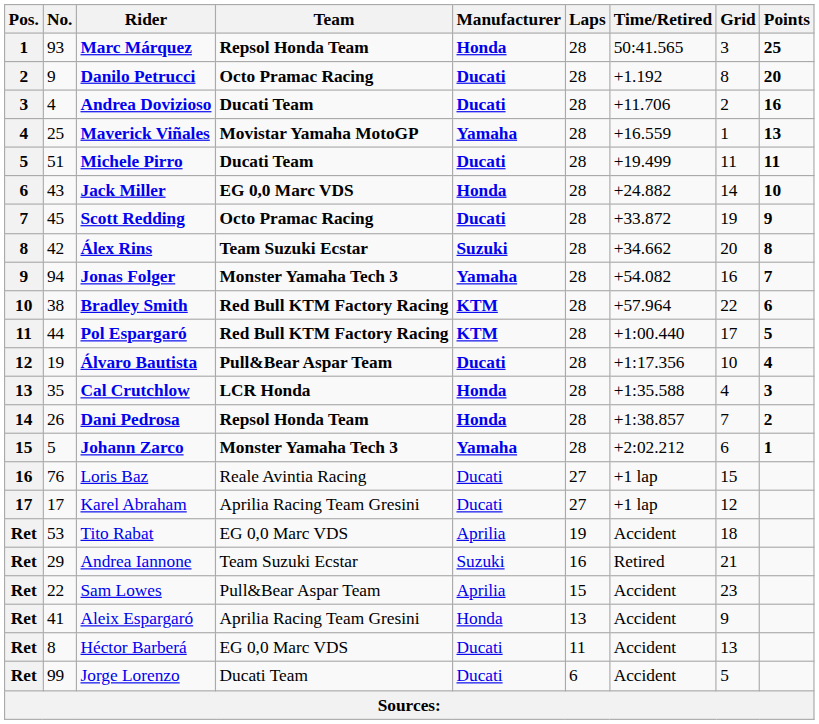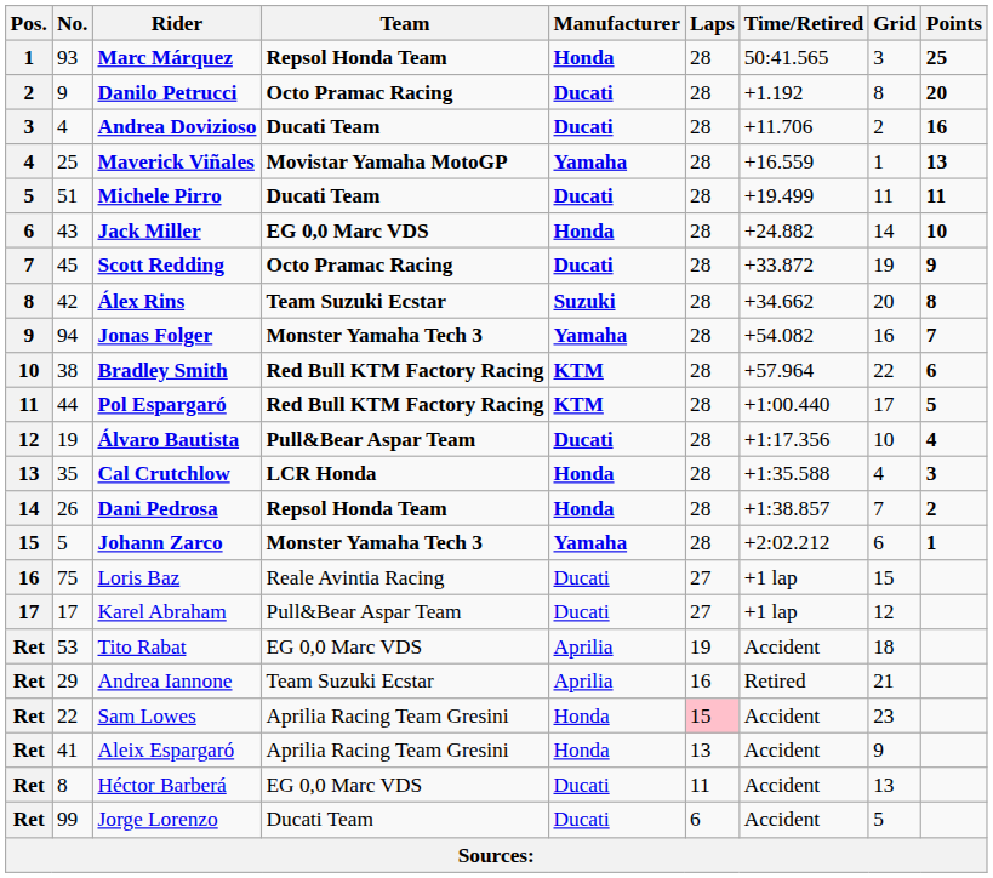 <table class="wikitable" style="font-size: 95%;">
 <tr>
 <th>Pos.</th>
 <th>No.</th>
 <th>Rider</th>
 <th>Team</th>
 <th>Manufacturer</th>
 <th>Laps</th>
 <th>Time/Retired</th>
 <th>Grid</th>
 <th>Points</th>
 </tr>
 <tr>
 <th>1</th>
 <td>93</td>
 <td> <strong><a href='#'>Marc Márquez</a></strong></td>
 <td><strong>Repsol Honda Team</strong></td>
 <td><strong><a href='#'>Honda</a></strong></td>
 <td>28</td>
 <td>50:41.565</td>
 <td>3</td>
 <td><strong>25</strong></td>
 </tr>
 <tr>
 <th>2</th>
 <td>9</td>
 <td> <strong><a href='#'>Danilo Petrucci</a></strong></td>
 <td><strong>Octo Pramac Racing</strong></td>
 <td><strong><a href='#'>Ducati</a></strong></td>
 <td>28</td>
 <td>+1.192</td>
 <td>8</td>
 <td><strong>20</strong></td>
 </tr>
 <tr>
 <th>3</th>
 <td>4</td>
 <td> <strong><a href='#'>Andrea Dovizioso</a></strong></td>
 <td><strong>Ducati Team</strong></td>
 <td><strong><a href='#'>Ducati</a></strong></td>
 <td>28</td>
 <td>+11.706</td>
 <td>2</td>
 <td><strong>16</strong></td>
 </tr>
 <tr>
 <th>4</th>
 <td>25</td>
 <td> <strong><a href='#'>Maverick Viñales</a></strong></td>
 <td><strong>Movistar Yamaha MotoGP</strong></td>
 <td><strong><a href='#'>Yamaha</a></strong></td>
 <td>28</td>
 <td>+16.559</td>
 <td>1</td>
 <td><strong>13</strong></td>
 </tr>
 <tr>
 <th>5</th>
 <td>51</td>
 <td> <strong><a href='#'>Michele Pirro</a></strong></td>
 <td><strong>Ducati Team</strong></td>
 <td><strong><a href='#'>Ducati</a></strong></td>
 <td>28</td>
 <td>+19.499</td>
 <td>11</td>
 <td><strong>11</strong></td>
 </tr>
 <tr>
 <th>6</th>
 <td>43</td>
 <td> <strong><a href='#'>Jack Miller</a></strong></td>
 <td><strong>EG 0,0 Marc VDS</strong></td>
 <td><strong><a href='#'>Honda</a></strong></td>
 <td>28</td>
 <td>+24.882</td>
 <td>14</td>
 <td><strong>10</strong></td>
 </tr>
 <tr>
 <th>7</th>
 <td>45</td>
 <td> <strong><a href='#'>Scott Redding</a></strong></td>
 <td><strong>Octo Pramac Racing</strong></td>
 <td><strong><a href='#'>Ducati</a></strong></td>
 <td>28</td>
 <td>+33.872</td>
 <td>19</td>
 <td><strong>9</strong></td>
 </tr>
 <tr>
 <th>8</th>
 <td>42</td>
 <td> <strong><a href='#'>Álex Rins</a></strong></td>
 <td><strong>Team Suzuki Ecstar</strong></td>
 <td><strong><a href='#'>Suzuki</a></strong></td>
 <td>28</td>
 <td>+34.662</td>
 <td>20</td>
 <td><strong>8</strong></td>
 </tr>
 <tr>
 <th>9</th>
 <td>94</td>
 <td> <strong><a href='#'>Jonas Folger</a></strong></td>
 <td><strong>Monster Yamaha Tech 3</strong></td>
 <td><strong><a href='#'>Yamaha</a></strong></td>
 <td>28</td>
 <td>+54.082</td>
 <td>16</td>
 <td><strong>7</strong></td>
 </tr>
 <tr>
 <th>10</th>
 <td>38</td>
 <td> <strong><a href='#'>Bradley Smith</a></strong></td>
 <td><strong>Red Bull KTM Factory Racing</strong></td>
 <td><strong><a href='#'>KTM</a></strong></td>
 <td>28</td>
 <td>+57.964</td>
 <td>22</td>
 <td><strong>6</strong></td>
 </tr>
 <tr>
 <th>11</th>
 <td>44</td>
 <td> <strong><a href='#'>Pol Espargaró</a></strong></td>
 <td><strong>Red Bull KTM Factory Racing</strong></td>
 <td><strong><a href='#'>KTM</a></strong></td>
 <td>28</td>
 <td>+1:00.440</td>
 <td>17</td>
 <td><strong>5</strong></td>
 </tr>
 <tr>
 <th>12</th>
 <td>19</td>
 <td> <strong><a href='#'>Álvaro Bautista</a></strong></td>
 <td><strong>Pull&Bear Aspar Team</strong></td>
 <td><strong><a href='#'>Ducati</a></strong></td>
 <td>28</td>
 <td>+1:17.356</td>
 <td>10</td>
 <td><strong>4</strong></td>
 </tr>
 <tr>
 <th>13</th>
 <td>35</td>
 <td> <strong><a href='#'>Cal Crutchlow</a></strong></td>
 <td><strong>LCR Honda</strong></td>
 <td><strong><a href='#'>Honda</a></strong></td>
 <td>28</td>
 <td>+1:35.588</td>
 <td>4</td>
 <td><strong>3</strong></td>
 </tr>
 <tr>
 <th>14</th>
 <td>26</td>
 <td> <strong><a href='#'>Dani Pedrosa</a></strong></td>
 <td><strong>Repsol Honda Team</strong></td>
 <td><strong><a href='#'>Honda</a></strong></td>
 <td>28</td>
 <td>+1:38.857</td>
 <td>7</td>
 <td><strong>2</strong></td>
 </tr>
 <tr>
 <th>15</th>
 <td>5</td>
 <td> <strong><a href='#'>Johann Zarco</a></strong></td>
 <td><strong>Monster Yamaha Tech 3</strong></td>
 <td><strong><a href='#'>Yamaha</a></strong></td>
 <td>28</td>
 <td>+2:02.212</td>
 <td>6</td>
 <td><strong>1</strong></td>
 </tr>
 <tr>
 <th>16</th>
-<td>76</td>
+<td>75</td>
 <td> <a href='#'>Loris Baz</a></td>
 <td>Reale Avintia Racing</td>
 <td><a href='#'>Ducati</a></td>
 <td>27</td>
 <td>+1 lap</td>
 <td>15</td>
 <td></td>
 </tr>
 <tr>
 <th>17</th>
 <td>17</td>
 <td> <a href='#'>Karel Abraham</a></td>
-<td>Aprilia Racing Team Gresini</td>
+<td>Pull&Bear Aspar Team</td>
 <td><a href='#'>Ducati</a></td>
 <td>27</td>
 <td>+1 lap</td>
 <td>12</td>
 <td></td>
 </tr>
 <tr>
 <th>Ret</th>
 <td>53</td>
 <td> <a href='#'>Tito Rabat</a></td>
 <td>EG 0,0 Marc VDS</td>
 <td><a href='#'>Aprilia</a></td>
 <td>19</td>
 <td>Accident</td>
 <td>18</td>
 <td></td>
 </tr>
 <tr>
 <th>Ret</th>
 <td>29</td>
 <td> <a href='#'>Andrea Iannone</a></td>
 <td>Team Suzuki Ecstar</td>
-<td><a href='#'>Suzuki</a></td>
+<td><a href='#'>Aprilia</a></td>
 <td>16</td>
 <td>Retired</td>
 <td>21</td>
 <td></td>
 </tr>
 <tr>
 <th>Ret</th>
 <td>22</td>
 <td> <a href='#'>Sam Lowes</a></td>
-<td>Pull&Bear Aspar Team</td>
-<td><a href='#'>Aprilia</a></td>
-<td>15</td>
+<td>Aprilia Racing Team Gresini</td>
+<td><a href='#'>Honda</a></td>
+<td style="background: pink;">15</td>
 <td>Accident</td>
 <td>23</td>
 <td></td>
 </tr>
 <tr>
 <th>Ret</th>
 <td>41</td>
 <td> <a href='#'>Aleix Espargaró</a></td>
 <td>Aprilia Racing Team Gresini</td>
 <td><a href='#'>Honda</a></td>
 <td>13</td>
 <td>Accident</td>
 <td>9</td>
 <td></td>
 </tr>
 <tr>
 <th>Ret</th>
 <td>8</td>
 <td> <a href='#'>Héctor Barberá</a></td>
 <td>EG 0,0 Marc VDS</td>
 <td><a href='#'>Ducati</a></td>
 <td>11</td>
 <td>Accident</td>
 <td>13</td>
 <td></td>
 </tr>
 <tr>
 <th>Ret</th>
 <td>99</td>
 <td> <a href='#'>Jorge Lorenzo</a></td>
 <td>Ducati Team</td>
 <td><a href='#'>Ducati</a></td>
 <td>6</td>
 <td>Accident</td>
 <td>5</td>
 <td></td>
 </tr>
 <tr>
 <th colspan=9>Sources: </th>
 </tr>
 </table>
